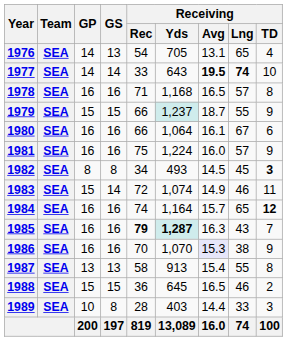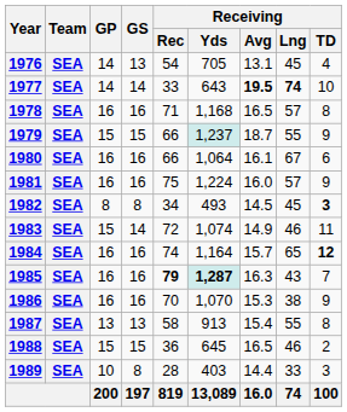 <table class="wikitable" style="text-align:center;">
 <tr>
 <th rowspan="2">Year</th>
 <th rowspan="2">Team</th>
 <th rowspan="2">GP</th>
 <th rowspan="2">GS</th>
 <th colspan="5">Receiving</th>
 </tr>
 <tr>
 <th>Rec</th>
 <th>Yds</th>
 <th>Avg</th>
 <th>Lng</th>
 <th>TD</th>
 </tr>
 <tr>
 <th><a href='#'>1976</a></th>
 <th><a href='#'>SEA</a></th>
 <td>14</td>
 <td>13</td>
 <td>54</td>
 <td>705</td>
 <td>13.1</td>
-<td>65</td>
+<td>45</td>
 <td>4</td>
 </tr>
 <tr>
 <th><a href='#'>1977</a></th>
 <th><a href='#'>SEA</a></th>
 <td>14</td>
 <td>14</td>
 <td>33</td>
 <td>643</td>
 <td><strong>19.5</strong></td>
 <td><strong>74</strong></td>
 <td>10</td>
 </tr>
 <tr>
 <th><a href='#'>1978</a></th>
 <th><a href='#'>SEA</a></th>
 <td>16</td>
 <td>16</td>
 <td>71</td>
 <td>1,168</td>
 <td>16.5</td>
 <td>57</td>
 <td>8</td>
 </tr>
 <tr>
 <th><a href='#'>1979</a></th>
 <th><a href='#'>SEA</a></th>
 <td>15</td>
 <td>15</td>
 <td>66</td>
 <td style="background:#cfecec; width:3em;">1,237</td>
 <td>18.7</td>
 <td>55</td>
 <td>9</td>
 </tr>
 <tr>
 <th><a href='#'>1980</a></th>
 <th><a href='#'>SEA</a></th>
 <td>16</td>
 <td>16</td>
 <td>66</td>
 <td>1,064</td>
 <td>16.1</td>
 <td>67</td>
 <td>6</td>
 </tr>
 <tr>
 <th><a href='#'>1981</a></th>
 <th><a href='#'>SEA</a></th>
 <td>16</td>
 <td>16</td>
 <td>75</td>
 <td>1,224</td>
 <td>16.0</td>
 <td>57</td>
 <td>9</td>
 </tr>
 <tr>
 <th><a href='#'>1982</a></th>
 <th><a href='#'>SEA</a></th>
 <td>8</td>
 <td>8</td>
 <td>34</td>
 <td>493</td>
 <td>14.5</td>
 <td>45</td>
 <td><strong>3</strong></td>
 </tr>
 <tr>
 <th><a href='#'>1983</a></th>
 <th><a href='#'>SEA</a></th>
 <td>15</td>
 <td>14</td>
 <td>72</td>
 <td>1,074</td>
 <td>14.9</td>
 <td>46</td>
 <td>11</td>
 </tr>
 <tr>
 <th><a href='#'>1984</a></th>
 <th><a href='#'>SEA</a></th>
 <td>16</td>
 <td>16</td>
 <td>74</td>
 <td>1,164</td>
 <td>15.7</td>
 <td>65</td>
 <td><strong>12</strong></td>
 </tr>
 <tr>
 <th><a href='#'>1985</a></th>
 <th><a href='#'>SEA</a></th>
 <td>16</td>
 <td>16</td>
 <td><strong>79</strong></td>
 <td style="background:#cfecec; width:3em;"><strong>1,287</strong></td>
 <td>16.3</td>
 <td>43</td>
 <td>7</td>
 </tr>
 <tr>
 <th><a href='#'>1986</a></th>
 <th><a href='#'>SEA</a></th>
 <td>16</td>
 <td>16</td>
 <td>70</td>
 <td>1,070</td>
-<td style="background: lavender;">15.3</td>
+<td>15.3</td>
 <td>38</td>
 <td>9</td>
 </tr>
 <tr>
 <th><a href='#'>1987</a></th>
 <th><a href='#'>SEA</a></th>
 <td>13</td>
 <td>13</td>
 <td>58</td>
 <td>913</td>
 <td>15.4</td>
 <td>55</td>
 <td>8</td>
 </tr>
 <tr>
 <th><a href='#'>1988</a></th>
 <th><a href='#'>SEA</a></th>
 <td>15</td>
 <td>15</td>
 <td>36</td>
 <td>645</td>
 <td>16.5</td>
 <td>46</td>
 <td>2</td>
 </tr>
 <tr>
 <th><a href='#'>1989</a></th>
 <th><a href='#'>SEA</a></th>
 <td>10</td>
 <td>8</td>
 <td>28</td>
 <td>403</td>
 <td>14.4</td>
 <td>33</td>
 <td>3</td>
 </tr>
 <tr>
 <th colspan="2"></th>
 <th>200</th>
 <th>197</th>
 <th>819</th>
 <th>13,089</th>
 <th>16.0</th>
 <th>74</th>
 <th>100</th>
 </tr>
 </table>
